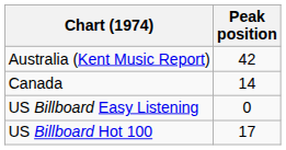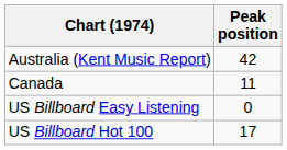 <table class="wikitable sortable">
 <tr>
 <th>Chart (1974)</th>
 <th>Peak<br>position</th>
 </tr>
 <tr>
 <td>Australia (<a href='#'>Kent Music Report</a>)</td>
 <td align="center">42</td>
 </tr>
 <tr>
 <td>Canada</td>
-<td align="center">14</td>
+<td align="center">11</td>
 </tr>
 <tr>
 <td align="left">US <em>Billboard</em> <a href='#'>Easy Listening</a></td>
 <td align="center">0</td>
 </tr>
 <tr>
 <td align="left">US <a href='#'><em>Billboard</em> Hot 100</a></td>
 <td align="center">17</td>
 </tr>
 </table>
